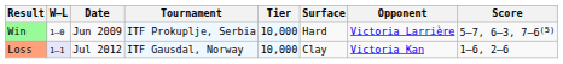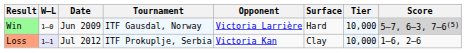 <table class="sortable wikitable">
 <tr>
 <th>Result</th>
 <th class="unsortable">W–L</th>
 <th>Date</th>
 <th>Tournament</th>
+<th>Opponent</th>
+<th>Surface</th>
 <th>Tier</th>
-<th>Surface</th>
-<th>Opponent</th>
 <th class="unsortable">Score</th>
 </tr>
 <tr>
 <td bgcolor="98FB98">Win</td>
 <td><small>1–0</small></td>
 <td>Jun 2009</td>
-<td style="background:#f0f8ff;">ITF Prokuplje, Serbia</td>
+<td style="background:#f0f8ff;">ITF Gausdal, Norway</td>
+<td> <a href='#'>Victoria Larrière</a></td>
+<td>Hard</td>
 <td style="background:#f0f8ff;">10,000</td>
-<td>Hard</td>
-<td> <a href='#'>Victoria Larrière</a></td>
-<td>5–7, 6–3, 7–6<sup>(5)</sup></td>
+<td style="background: lightgrey;">5–7, 6–3, 7–6<sup>(5)</sup></td>
 </tr>
 <tr>
 <td style="background:#ffa07a;">Loss</td>
 <td style="background: lavender;"><small>1–1</small></td>
 <td>Jul 2012</td>
-<td style="background:#f0f8ff;">ITF Gausdal, Norway</td>
+<td style="background:#f0f8ff;">ITF Prokuplje, Serbia</td>
+<td> <a href='#'>Victoria Kan</a></td>
+<td>Clay</td>
 <td style="background:#f0f8ff;">10,000</td>
-<td>Clay</td>
-<td> <a href='#'>Victoria Kan</a></td>
 <td>1–6, 2–6</td>
 </tr>
 </table>
